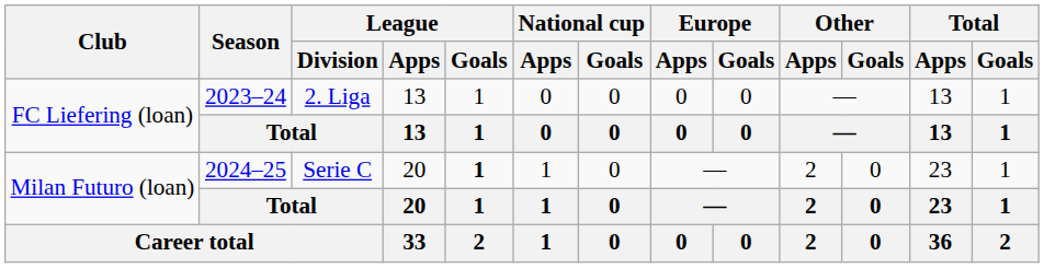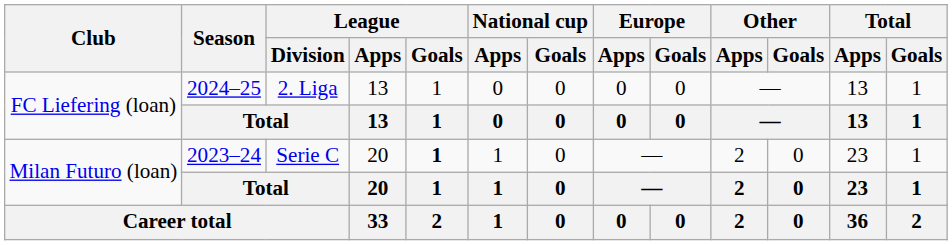 <table class="wikitable" style="text-align: center;">
 <tr>
 <th rowspan="2">Club</th>
 <th rowspan="2">Season</th>
 <th colspan="3">League</th>
 <th colspan="2">National cup</th>
 <th colspan="2">Europe</th>
 <th colspan="2">Other</th>
 <th colspan="2">Total</th>
 </tr>
 <tr>
 <th>Division</th>
 <th>Apps</th>
 <th>Goals</th>
 <th>Apps</th>
 <th>Goals</th>
 <th>Apps</th>
 <th>Goals</th>
 <th>Apps</th>
 <th>Goals</th>
 <th>Apps</th>
 <th>Goals</th>
 </tr>
 <tr>
 <td rowspan="2"><a href='#'>FC Liefering</a> (loan)</td>
-<td><a href='#'>2023–24</a></td>
+<td><a href='#'>2024–25</a></td>
 <td><a href='#'>2. Liga</a></td>
 <td>13</td>
 <td>1</td>
 <td>0</td>
 <td>0</td>
 <td>0</td>
 <td>0</td>
 <td colspan="2">—</td>
 <td>13</td>
 <td>1</td>
 </tr>
 <tr>
 <th colspan="2">Total</th>
 <th>13</th>
 <th>1</th>
 <th>0</th>
 <th>0</th>
 <th>0</th>
 <th>0</th>
 <th colspan="2">—</th>
 <th>13</th>
 <th>1</th>
 </tr>
 <tr>
 <td rowspan="2"><a href='#'>Milan Futuro</a> (loan)</td>
-<td><a href='#'>2024–25</a></td>
+<td><a href='#'>2023–24</a></td>
 <td><a href='#'>Serie C</a></td>
 <td>20</td>
 <td><strong>1</strong></td>
 <td>1</td>
 <td>0</td>
 <td colspan="2">—</td>
 <td>2 </td>
 <td>0</td>
 <td>23</td>
 <td>1</td>
 </tr>
 <tr>
 <th colspan="2">Total</th>
 <th>20</th>
 <th>1</th>
 <th>1</th>
 <th>0</th>
 <th colspan="2">—</th>
 <th>2</th>
 <th>0</th>
 <th>23</th>
 <th>1</th>
 </tr>
 <tr>
 <th colspan="3">Career total</th>
 <th>33</th>
 <th>2</th>
 <th>1</th>
 <th>0</th>
 <th>0</th>
 <th>0</th>
 <th>2</th>
 <th>0</th>
 <th>36</th>
 <th>2</th>
 </tr>
 </table>
